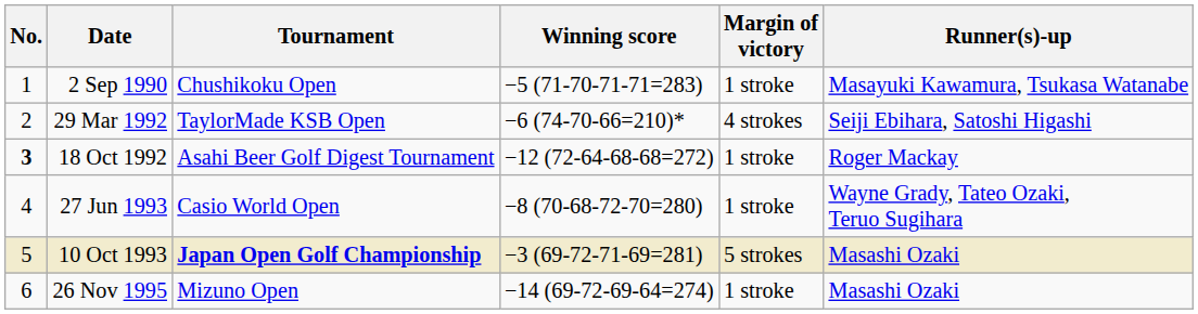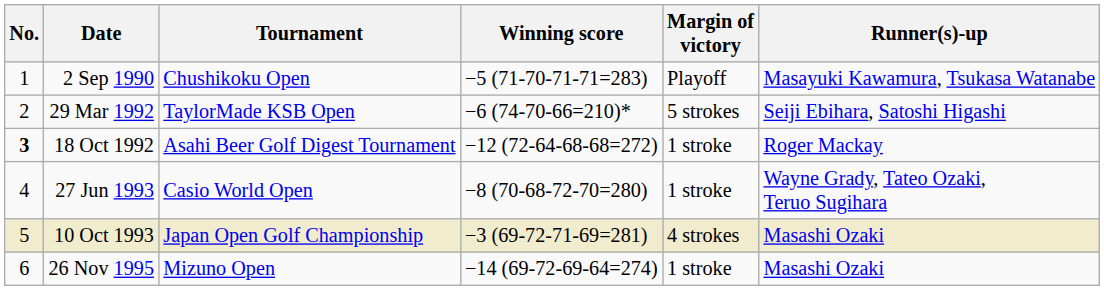 <table class="wikitable" style="font-size:95%;">
 <tr>
 <th>No.</th>
 <th>Date</th>
 <th>Tournament</th>
 <th>Winning score</th>
 <th>Margin of<br>victory</th>
 <th>Runner(s)-up</th>
 </tr>
 <tr>
 <td align=center>1</td>
 <td align=right>2 Sep <a href='#'>1990</a></td>
 <td><a href='#'>Chushikoku Open</a></td>
 <td>−5 (71-70-71-71=283)</td>
-<td>1 stroke</td>
+<td>Playoff</td>
 <td> <a href='#'>Masayuki Kawamura</a>,  <a href='#'>Tsukasa Watanabe</a></td>
 </tr>
 <tr>
 <td align=center>2</td>
 <td align=right>29 Mar <a href='#'>1992</a></td>
 <td><a href='#'>TaylorMade KSB Open</a></td>
 <td>−6 (74-70-66=210)*</td>
-<td>4 strokes</td>
+<td>5 strokes</td>
 <td> <a href='#'>Seiji Ebihara</a>,  <a href='#'>Satoshi Higashi</a></td>
 </tr>
 <tr>
 <td align=center><strong>3</strong></td>
 <td align=right>18 Oct 1992</td>
 <td><a href='#'>Asahi Beer Golf Digest Tournament</a></td>
 <td>−12 (72-64-68-68=272)</td>
 <td>1 stroke</td>
 <td> <a href='#'>Roger Mackay</a></td>
 </tr>
 <tr>
 <td align=center>4</td>
 <td align=right>27 Jun <a href='#'>1993</a></td>
 <td><a href='#'>Casio World Open</a></td>
 <td>−8 (70-68-72-70=280)</td>
 <td>1 stroke</td>
 <td> <a href='#'>Wayne Grady</a>,  <a href='#'>Tateo Ozaki</a>,<br> <a href='#'>Teruo Sugihara</a></td>
 </tr>
 <tr style="background:#f2ecce;">
 <td align=center>5</td>
 <td align=right>10 Oct 1993</td>
-<td><strong><a href='#'>Japan Open Golf Championship</a></strong></td>
+<td><a href='#'>Japan Open Golf Championship</a></td>
 <td>−3 (69-72-71-69=281)</td>
-<td>5 strokes</td>
+<td>4 strokes</td>
 <td> <a href='#'>Masashi Ozaki</a></td>
 </tr>
 <tr>
 <td align=center>6</td>
 <td align=right>26 Nov <a href='#'>1995</a></td>
 <td><a href='#'>Mizuno Open</a></td>
 <td>−14 (69-72-69-64=274)</td>
 <td>1 stroke</td>
 <td> <a href='#'>Masashi Ozaki</a></td>
 </tr>
 </table>
